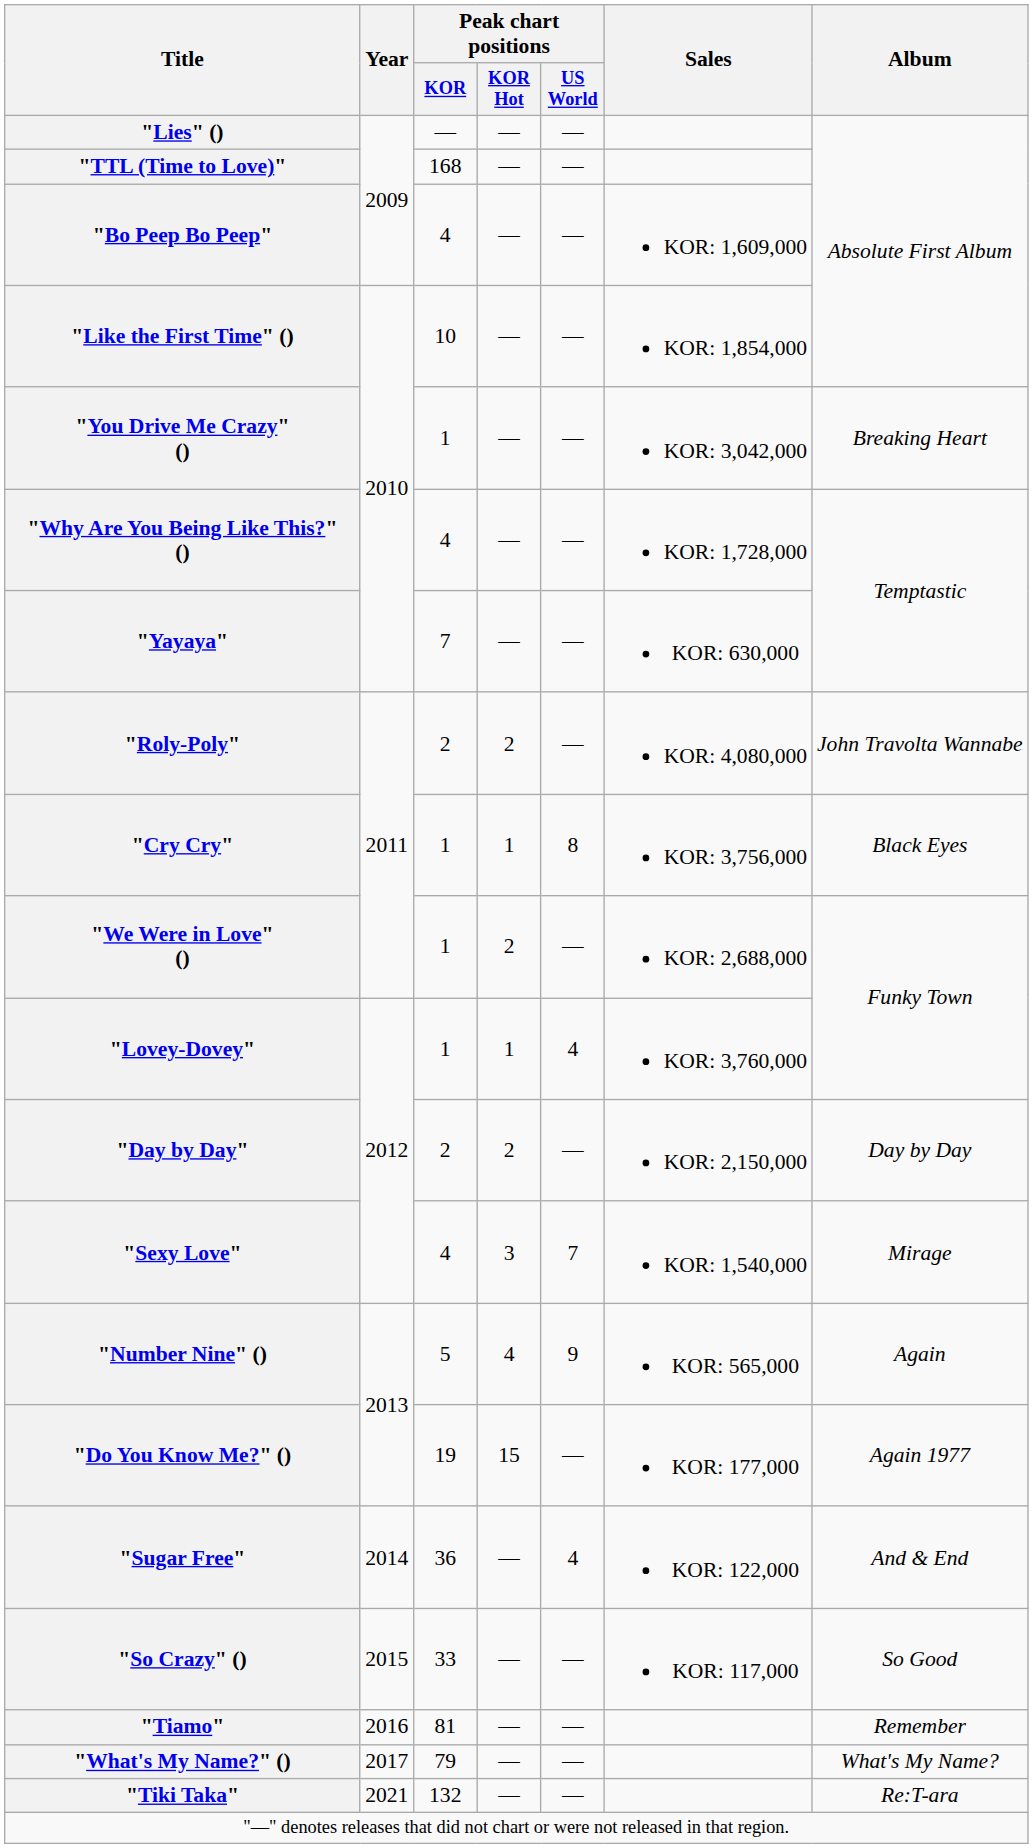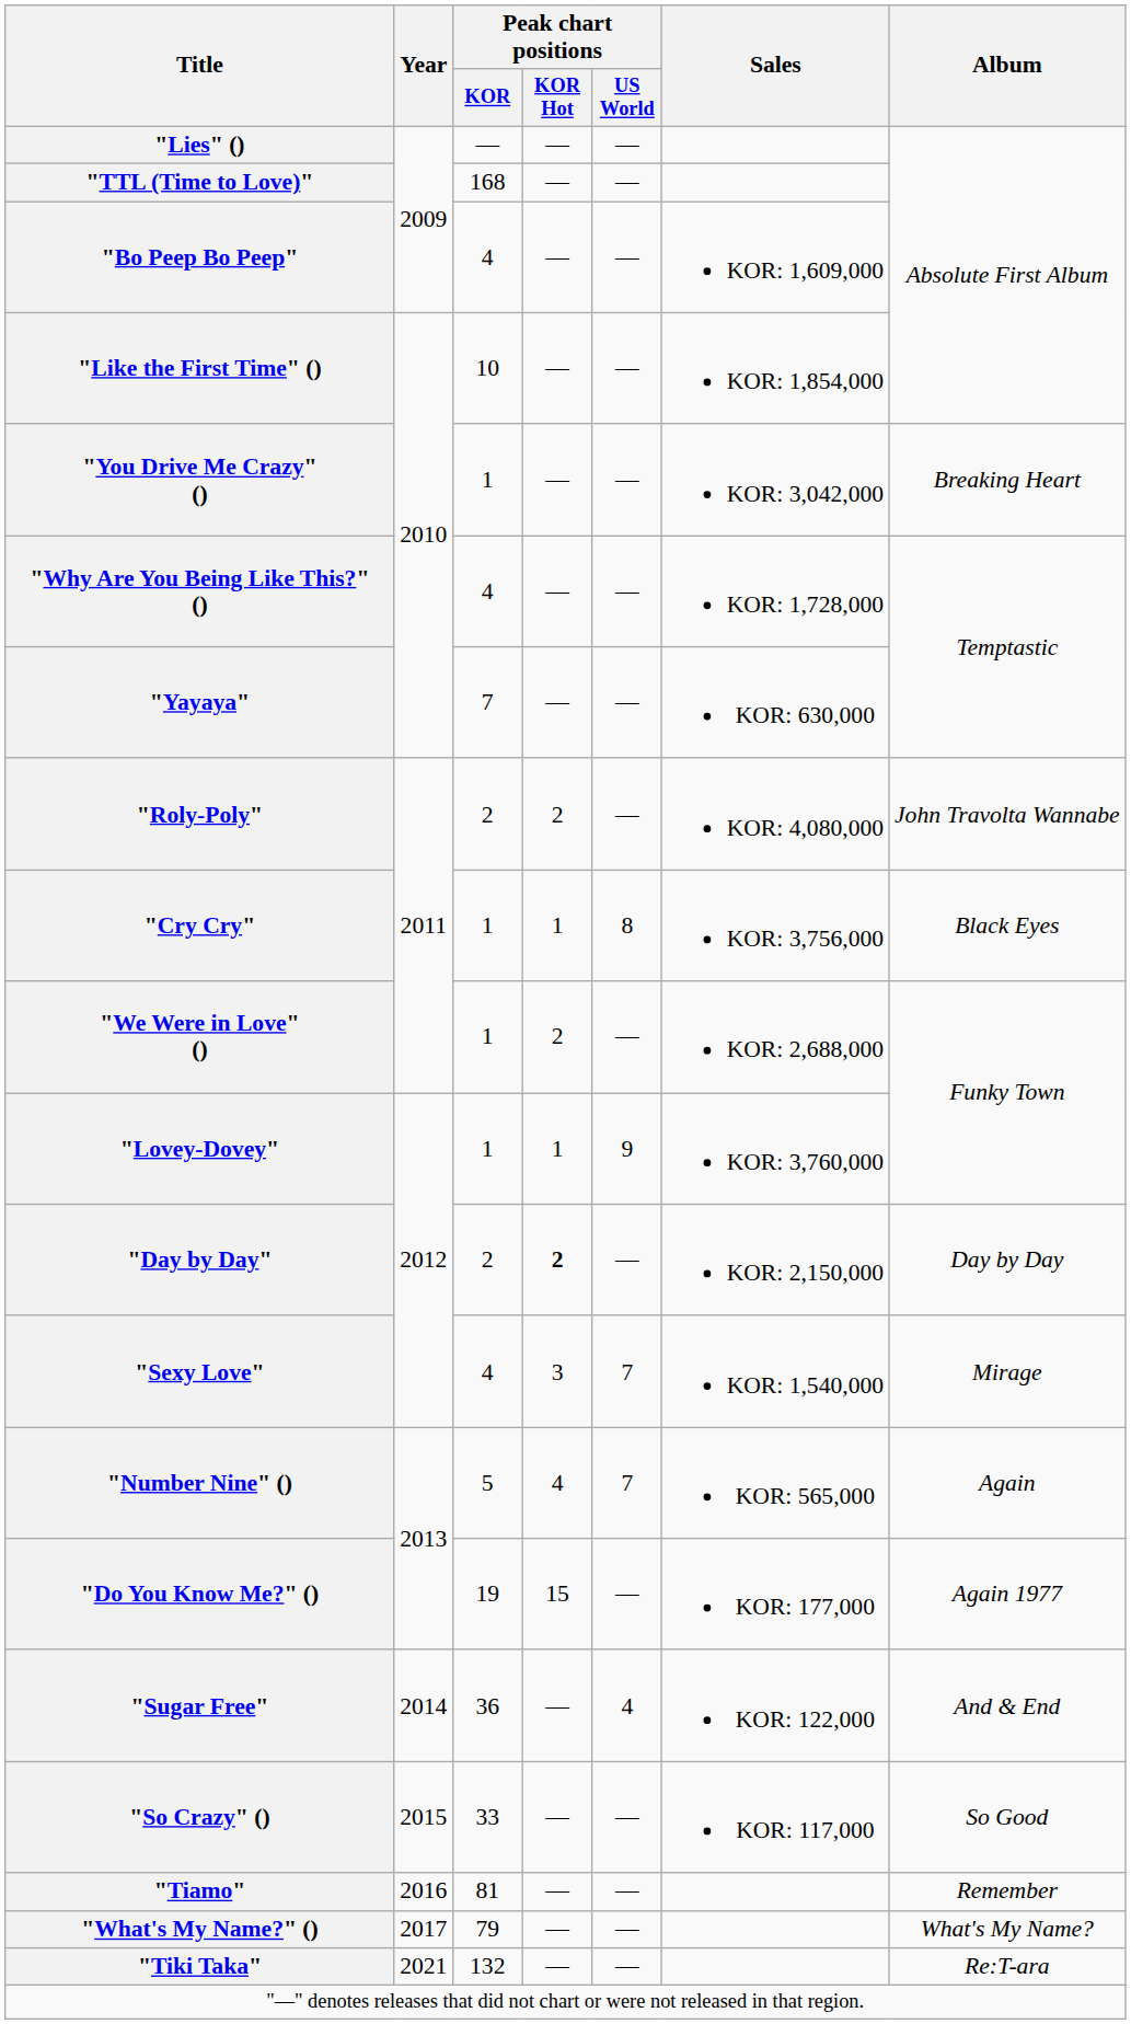 <table class="wikitable plainrowheaders" style="text-align:center;">
 <tr>
 <th scope="col" rowspan="2" style="width:16em;">Title</th>
 <th scope="col" rowspan="2">Year</th>
 <th scope="col" colspan="3">Peak chart positions</th>
 <th scope="col" rowspan="2">Sales</th>
 <th scope="col" rowspan="2">Album</th>
 </tr>
 <tr>
 <th scope="col" style="width:3em;font-size:85%"><a href='#'>KOR</a><br></th>
 <th scope="col" style="width:3em;font-size:85%"><a href='#'>KOR Hot</a><br></th>
 <th scope="col" style="width:3em;font-size:85%"><a href='#'>US World</a><br></th>
 </tr>
 <tr>
 <th scope="row">"<a href='#'>Lies</a>" ()</th>
 <td rowspan="3">2009</td>
 <td>—</td>
 <td>—</td>
 <td>—</td>
 <td></td>
 <td rowspan="4"><em>Absolute First Album</em></td>
 </tr>
 <tr>
 <th scope="row">"<a href='#'>TTL (Time to Love)</a>" <br></th>
 <td>168</td>
 <td>—</td>
 <td>—</td>
 <td></td>
 </tr>
 <tr>
 <th scope="row">"<a href='#'>Bo Peep Bo Peep</a>"</th>
 <td>4</td>
 <td>—</td>
 <td>—</td>
 <td><br><ul><li>KOR: 1,609,000</li></ul></td>
 </tr>
 <tr>
 <th scope="row">"<a href='#'>Like the First Time</a>" ()</th>
 <td rowspan="4">2010</td>
 <td>10</td>
 <td>—</td>
 <td>—</td>
 <td><br><ul><li>KOR: 1,854,000</li></ul></td>
 </tr>
 <tr>
 <th scope="row">"<a href='#'>You Drive Me Crazy</a>"<br>()</th>
 <td>1</td>
 <td>—</td>
 <td>—</td>
 <td><br><ul><li>KOR: 3,042,000</li></ul></td>
 <td><em>Breaking Heart</em></td>
 </tr>
 <tr>
 <th scope="row">"<a href='#'>Why Are You Being Like This?</a>"<br>()</th>
 <td>4</td>
 <td>—</td>
 <td>—</td>
 <td><br><ul><li>KOR: 1,728,000</li></ul></td>
 <td rowspan="2"><em>Temptastic</em></td>
 </tr>
 <tr>
 <th scope="row">"<a href='#'>Yayaya</a>"</th>
 <td>7</td>
 <td>—</td>
 <td>—</td>
 <td><br><ul><li>KOR: 630,000</li></ul></td>
 </tr>
 <tr>
 <th scope="row">"<a href='#'>Roly-Poly</a>"</th>
 <td rowspan="3">2011</td>
 <td>2</td>
 <td>2</td>
 <td>—</td>
 <td><br><ul><li>KOR: 4,080,000</li></ul></td>
 <td><em>John Travolta Wannabe</em></td>
 </tr>
 <tr>
 <th scope="row">"<a href='#'>Cry Cry</a>"</th>
 <td>1</td>
 <td>1</td>
 <td>8</td>
 <td><br><ul><li>KOR: 3,756,000</li></ul></td>
 <td rowspan="1"><em>Black Eyes</em></td>
 </tr>
 <tr>
 <th scope="row">"<a href='#'>We Were in Love</a>"<br>() </th>
 <td>1</td>
 <td>2</td>
 <td>—</td>
 <td><br><ul><li>KOR: 2,688,000</li></ul></td>
 <td rowspan="2"><em>Funky Town</em></td>
 </tr>
 <tr>
 <th scope="row">"<a href='#'>Lovey-Dovey</a>"</th>
 <td rowspan="3">2012</td>
 <td>1</td>
 <td>1</td>
-<td>4</td>
+<td>9</td>
 <td><br><ul><li>KOR: 3,760,000</li></ul></td>
 </tr>
 <tr>
 <th scope="row">"<a href='#'>Day by Day</a>"</th>
 <td>2</td>
-<td>2</td>
+<td><strong>2</strong></td>
 <td>—</td>
 <td><br><ul><li>KOR: 2,150,000</li></ul></td>
 <td><em>Day by Day</em></td>
 </tr>
 <tr>
 <th scope="row">"<a href='#'>Sexy Love</a>"</th>
 <td>4</td>
 <td>3</td>
 <td>7</td>
 <td><br><ul><li>KOR: 1,540,000</li></ul></td>
 <td><em>Mirage</em></td>
 </tr>
 <tr>
 <th scope="row">"<a href='#'>Number Nine</a>" ()</th>
 <td rowspan="2">2013</td>
 <td>5</td>
 <td>4</td>
-<td>9</td>
+<td>7</td>
 <td><br><ul><li>KOR: 565,000</li></ul></td>
 <td><em>Again</em></td>
 </tr>
 <tr>
 <th scope="row">"<a href='#'>Do You Know Me?</a>" ()</th>
 <td>19</td>
 <td>15</td>
 <td>—</td>
 <td><br><ul><li>KOR: 177,000</li></ul></td>
 <td><em>Again 1977</em></td>
 </tr>
 <tr>
 <th scope="row">"<a href='#'>Sugar Free</a>"</th>
 <td>2014</td>
 <td>36</td>
 <td>—</td>
 <td>4</td>
 <td><br><ul><li>KOR: 122,000</li></ul></td>
 <td><em>And & End</em></td>
 </tr>
 <tr>
 <th scope="row">"<a href='#'>So Crazy</a>" ()</th>
 <td>2015</td>
 <td>33</td>
 <td>—</td>
 <td>—</td>
 <td><br><ul><li>KOR: 117,000</li></ul></td>
 <td><em>So Good</em></td>
 </tr>
 <tr>
 <th scope="row">"<a href='#'>Tiamo</a>"</th>
 <td>2016</td>
 <td>81</td>
 <td>—</td>
 <td>—</td>
 <td></td>
 <td><em>Remember</em></td>
 </tr>
 <tr>
 <th scope="row">"<a href='#'>What's My Name?</a>" ()</th>
 <td>2017</td>
 <td>79</td>
 <td>—</td>
 <td>—</td>
 <td></td>
 <td><em>What's My Name?</em></td>
 </tr>
 <tr>
 <th scope="row">"<a href='#'>Tiki Taka</a>"</th>
 <td>2021</td>
 <td>132</td>
 <td>—</td>
 <td>—</td>
 <td></td>
 <td><em>Re:T-ara</em></td>
 </tr>
 <tr>
 <td colspan="10" style="font-size:85%">"—" denotes releases that did not chart or were not released in that region.</td>
 </tr>
 </table>
